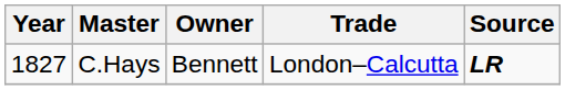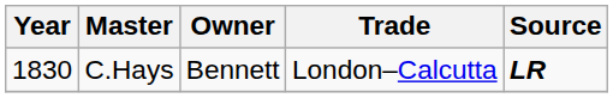 <table class=" wikitable">
 <tr>
 <th>Year</th>
 <th>Master</th>
 <th>Owner</th>
 <th>Trade</th>
 <th>Source</th>
 </tr>
 <tr>
-<td>1827</td>
+<td>1830</td>
 <td>C.Hays</td>
 <td>Bennett</td>
 <td>London–<a href='#'>Calcutta</a></td>
 <td><strong><em>LR</em></strong></td>
 </tr>
 <tr>
 </tr>
 </table>
